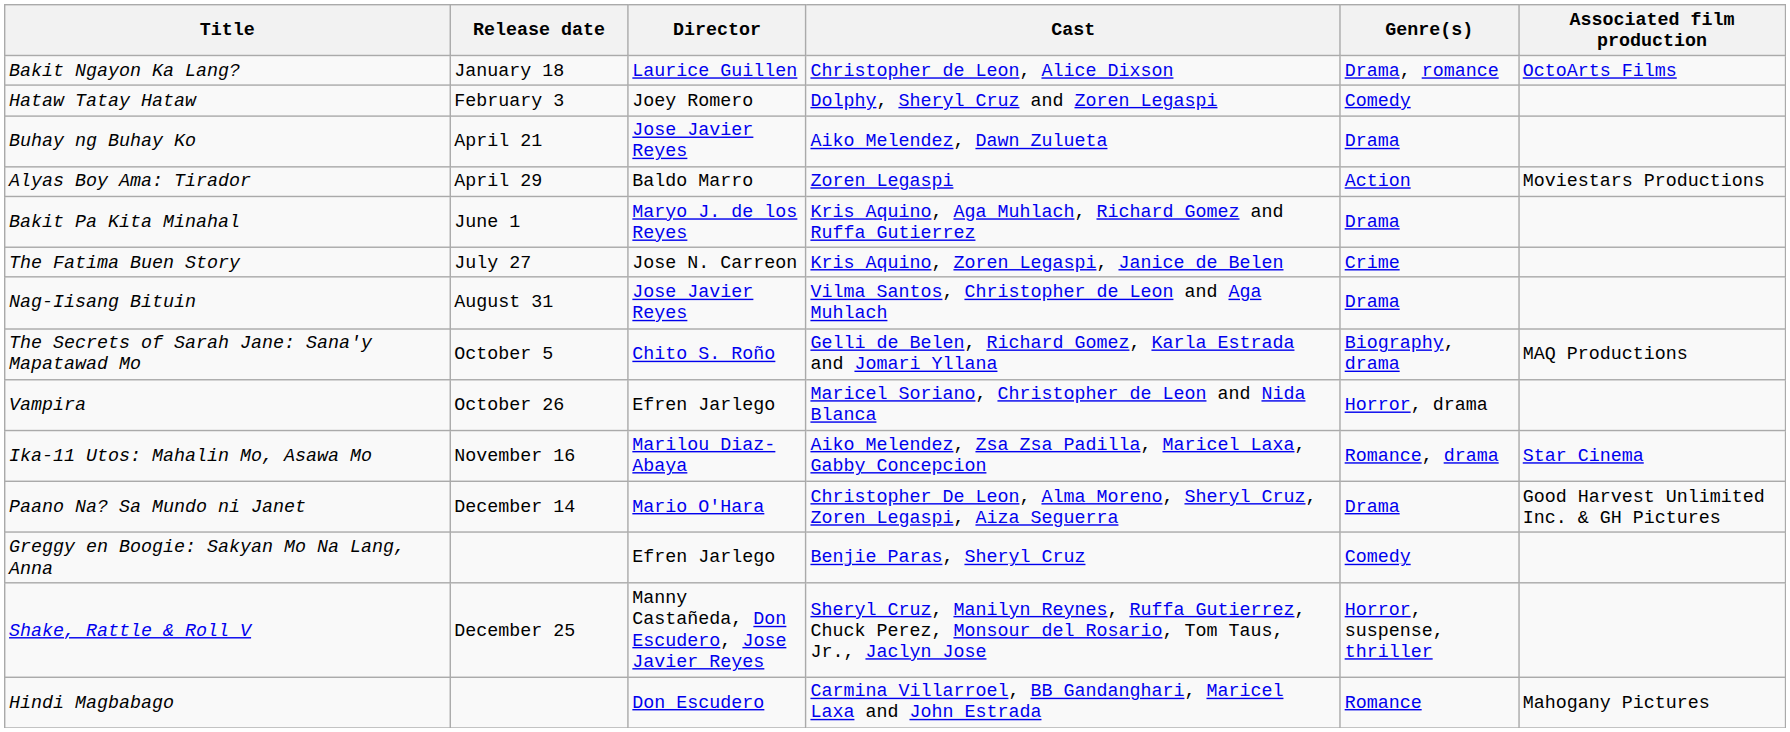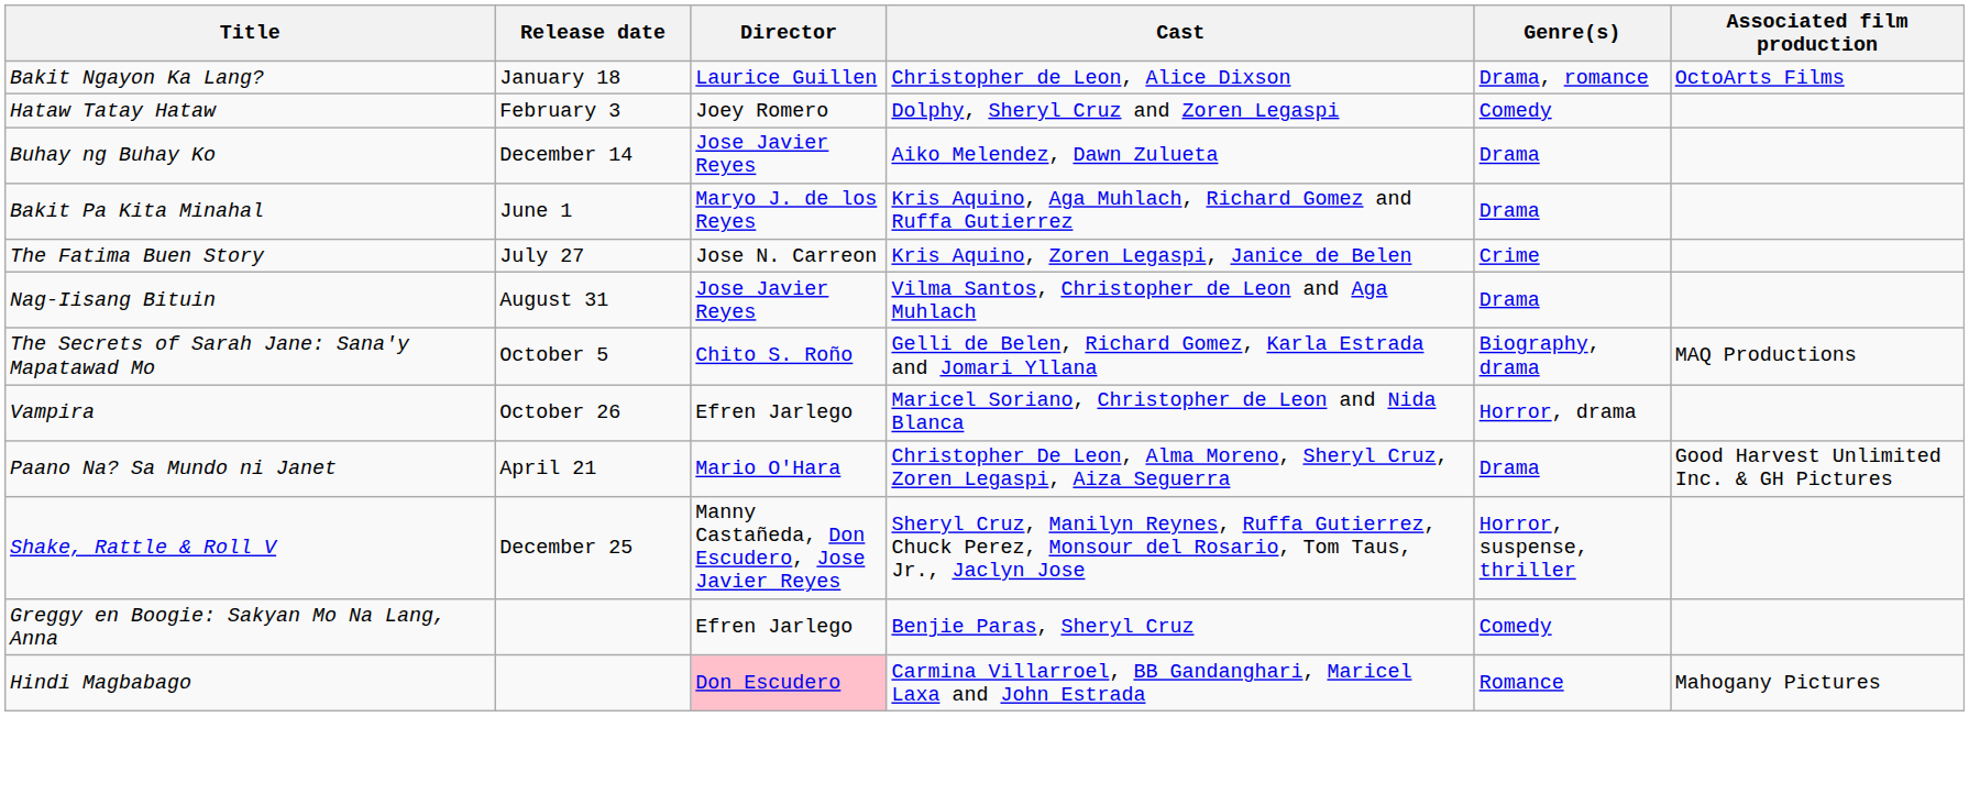 <table class="wikitable" style="width:100%;">
 <tr>
 <th style="width:25%;">Title</th>
 <th style="width:10%;">Release date</th>
 <th style="width:10%;">Director</th>
 <th style="width:30%;">Cast</th>
 <th style="width:10%;">Genre(s)</th>
 <th style="width:15%;">Associated film production</th>
 </tr>
 <tr>
 <td><em>Bakit Ngayon Ka Lang?</em></td>
 <td>January 18</td>
 <td><a href='#'>Laurice Guillen</a></td>
 <td><a href='#'>Christopher de Leon</a>, <a href='#'>Alice Dixson</a></td>
 <td><a href='#'>Drama</a>, <a href='#'>romance</a></td>
 <td><a href='#'>OctoArts Films</a></td>
 </tr>
 <tr>
 <td><em>Hataw Tatay Hataw</em></td>
 <td>February 3</td>
 <td>Joey Romero</td>
 <td><a href='#'>Dolphy</a>, <a href='#'>Sheryl Cruz</a> and <a href='#'>Zoren Legaspi</a></td>
 <td><a href='#'>Comedy</a></td>
 <td></td>
 </tr>
 <tr>
 <td><em>Buhay ng Buhay Ko</em></td>
-<td>April 21</td>
+<td>December 14</td>
 <td><a href='#'>Jose Javier Reyes</a></td>
 <td><a href='#'>Aiko Melendez</a>, <a href='#'>Dawn Zulueta</a></td>
 <td><a href='#'>Drama</a></td>
 <td></td>
-</tr>
-<tr>
-<td><em>Alyas Boy Ama: Tirador</em></td>
-<td>April 29</td>
-<td>Baldo Marro</td>
-<td><a href='#'>Zoren Legaspi</a></td>
-<td><a href='#'>Action</a></td>
-<td>Moviestars Productions</td>
 </tr>
 <tr>
 <td><em>Bakit Pa Kita Minahal</em></td>
 <td>June 1</td>
 <td><a href='#'>Maryo J. de los Reyes</a></td>
 <td><a href='#'>Kris Aquino</a>, <a href='#'>Aga Muhlach</a>, <a href='#'>Richard Gomez</a> and <a href='#'>Ruffa Gutierrez</a></td>
 <td><a href='#'>Drama</a></td>
 <td></td>
 </tr>
 <tr>
 <td><em>The Fatima Buen Story</em></td>
 <td>July 27</td>
 <td>Jose N. Carreon</td>
 <td><a href='#'>Kris Aquino</a>, <a href='#'>Zoren Legaspi</a>, <a href='#'>Janice de Belen</a></td>
 <td><a href='#'>Crime</a></td>
 <td></td>
 </tr>
 <tr>
 <td><em>Nag-Iisang Bituin</em></td>
 <td>August 31</td>
 <td><a href='#'>Jose Javier Reyes</a></td>
 <td><a href='#'>Vilma Santos</a>, <a href='#'>Christopher de Leon</a> and <a href='#'>Aga Muhlach</a></td>
 <td><a href='#'>Drama</a></td>
 <td></td>
 </tr>
 <tr>
 <td><em>The Secrets of Sarah Jane: Sana'y Mapatawad Mo</em></td>
 <td>October 5</td>
 <td><a href='#'>Chito S. Roño</a></td>
 <td><a href='#'>Gelli de Belen</a>, <a href='#'>Richard Gomez</a>, <a href='#'>Karla Estrada</a> and <a href='#'>Jomari Yllana</a></td>
 <td><a href='#'>Biography</a>, <a href='#'>drama</a></td>
 <td>MAQ Productions</td>
 </tr>
 <tr>
 <td><em>Vampira</em></td>
 <td>October 26</td>
 <td>Efren Jarlego</td>
 <td><a href='#'>Maricel Soriano</a>, <a href='#'>Christopher de Leon</a> and <a href='#'>Nida Blanca</a></td>
 <td><a href='#'>Horror</a>, drama</td>
 <td></td>
 </tr>
 <tr>
-<td><em>Ika-11 Utos: Mahalin Mo, Asawa Mo</em></td>
-<td>November 16</td>
-<td><a href='#'>Marilou Diaz-Abaya</a></td>
-<td><a href='#'>Aiko Melendez</a>, <a href='#'>Zsa Zsa Padilla</a>, <a href='#'>Maricel Laxa</a>, <a href='#'>Gabby Concepcion</a></td>
-<td><a href='#'>Romance</a>, <a href='#'>drama</a></td>
-<td><a href='#'>Star Cinema</a></td>
-</tr>
-<tr>
 <td><em>Paano Na? Sa Mundo ni Janet</em></td>
-<td>December 14</td>
+<td>April 21</td>
 <td><a href='#'>Mario O'Hara</a></td>
 <td><a href='#'>Christopher De Leon</a>, <a href='#'>Alma Moreno</a>, <a href='#'>Sheryl Cruz</a>, <a href='#'>Zoren Legaspi</a>, <a href='#'>Aiza Seguerra</a></td>
 <td><a href='#'>Drama</a></td>
 <td>Good Harvest Unlimited Inc. & GH Pictures</td>
+</tr>
+<tr>
+<td><em><a href='#'>Shake, Rattle & Roll V</a></em></td>
+<td>December 25</td>
+<td>Manny Castañeda, <a href='#'>Don Escudero</a>, <a href='#'>Jose Javier Reyes</a></td>
+<td><a href='#'>Sheryl Cruz</a>, <a href='#'>Manilyn Reynes</a>, <a href='#'>Ruffa Gutierrez</a>, Chuck Perez, <a href='#'>Monsour del Rosario</a>, Tom Taus, Jr., <a href='#'>Jaclyn Jose</a></td>
+<td><a href='#'>Horror</a>, suspense, <a href='#'>thriller</a></td>
+<td></td>
 </tr>
 <tr>
 <td><em>Greggy en Boogie: Sakyan Mo Na Lang, Anna</em></td>
 <td></td>
 <td>Efren Jarlego</td>
 <td><a href='#'>Benjie Paras</a>, <a href='#'>Sheryl Cruz</a></td>
 <td><a href='#'>Comedy</a></td>
 <td></td>
 </tr>
 <tr>
-<td><em><a href='#'>Shake, Rattle & Roll V</a></em></td>
-<td>December 25</td>
-<td>Manny Castañeda, <a href='#'>Don Escudero</a>, <a href='#'>Jose Javier Reyes</a></td>
-<td><a href='#'>Sheryl Cruz</a>, <a href='#'>Manilyn Reynes</a>, <a href='#'>Ruffa Gutierrez</a>, Chuck Perez, <a href='#'>Monsour del Rosario</a>, Tom Taus, Jr., <a href='#'>Jaclyn Jose</a></td>
-<td><a href='#'>Horror</a>, suspense, <a href='#'>thriller</a></td>
-<td></td>
-</tr>
-<tr>
 <td><em>Hindi Magbabago</em></td>
 <td></td>
-<td><a href='#'>Don Escudero</a></td>
+<td style="background: pink;"><a href='#'>Don Escudero</a></td>
 <td><a href='#'>Carmina Villarroel</a>, <a href='#'>BB Gandanghari</a>, <a href='#'>Maricel Laxa</a> and <a href='#'>John Estrada</a></td>
 <td><a href='#'>Romance</a></td>
 <td>Mahogany Pictures</td>
 </tr>
 </table>
